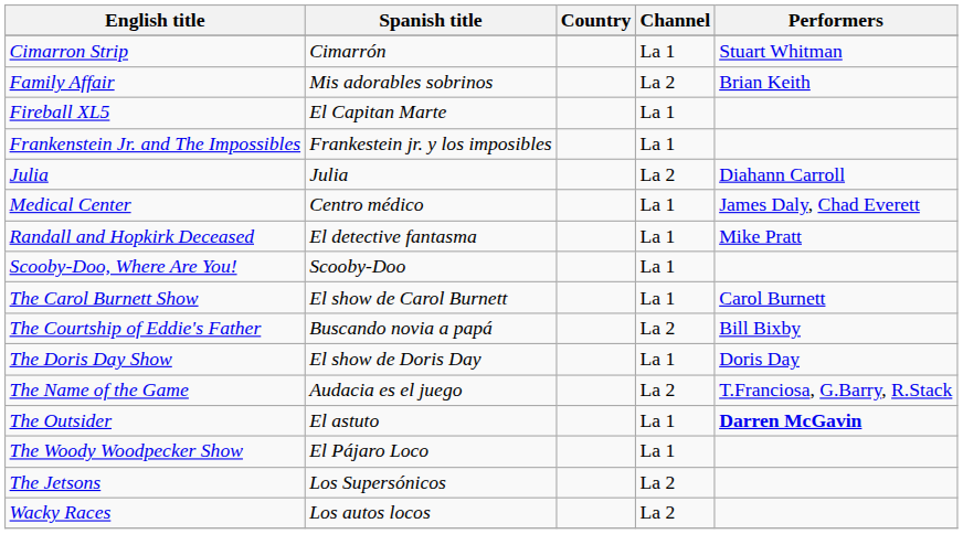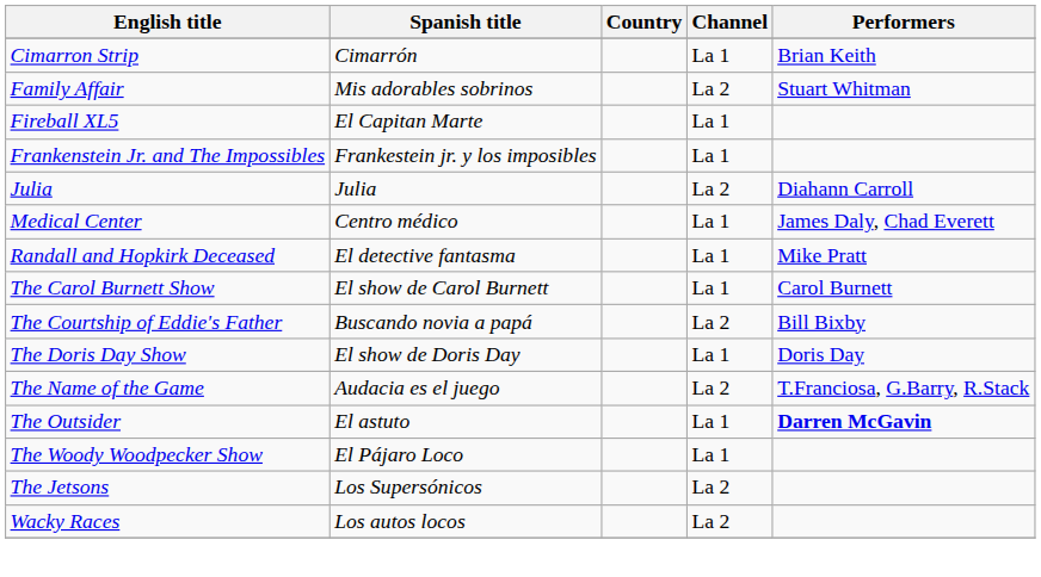 <table class="wikitable sortable">
 <tr bgcolor="#ececec" valign=top>
 <th>English title</th>
 <th>Spanish title</th>
 <th>Country</th>
 <th>Channel</th>
 <th>Performers</th>
 </tr>
 <tr>
 </tr>
 <tr>
 <td><em><a href='#'>Cimarron Strip</a></em></td>
 <td><em>Cimarrón</em></td>
 <td></td>
 <td>La 1</td>
-<td><a href='#'>Stuart Whitman</a></td>
+<td><a href='#'>Brian Keith</a></td>
 </tr>
 <tr>
 <td><em><a href='#'>Family Affair</a></em></td>
 <td><em>Mis adorables sobrinos</em></td>
 <td></td>
 <td>La 2</td>
-<td><a href='#'>Brian Keith</a></td>
+<td><a href='#'>Stuart Whitman</a></td>
 </tr>
 <tr>
 <td><em><a href='#'>Fireball XL5</a></em></td>
 <td><em>El Capitan Marte</em></td>
 <td></td>
 <td>La 1</td>
 <td></td>
 </tr>
 <tr>
 <td><em><a href='#'>Frankenstein Jr. and The Impossibles</a></em></td>
 <td><em>Frankestein jr. y los imposibles</em></td>
 <td></td>
 <td>La 1</td>
 <td></td>
 </tr>
 <tr>
 <td><em><a href='#'>Julia</a></em></td>
 <td><em>Julia</em></td>
 <td></td>
 <td>La 2</td>
 <td><a href='#'>Diahann Carroll</a></td>
 </tr>
 <tr>
 <td><em><a href='#'>Medical Center</a></em></td>
 <td><em>Centro médico</em></td>
 <td></td>
 <td>La 1</td>
 <td><a href='#'>James Daly</a>, <a href='#'>Chad Everett</a></td>
 </tr>
 <tr>
 <td><em><a href='#'>Randall and Hopkirk Deceased</a></em></td>
 <td><em>El detective fantasma</em></td>
 <td></td>
 <td>La 1</td>
 <td><a href='#'>Mike Pratt</a></td>
-</tr>
-<tr>
-<td><em><a href='#'>Scooby-Doo, Where Are You!</a></em></td>
-<td><em>Scooby-Doo</em></td>
-<td></td>
-<td>La 1</td>
-<td></td>
 </tr>
 <tr>
 <td><em><a href='#'>The Carol Burnett Show</a></em></td>
 <td><em>El show de Carol Burnett</em></td>
 <td></td>
 <td>La 1</td>
 <td><a href='#'>Carol Burnett</a></td>
 </tr>
 <tr>
 <td><em><a href='#'>The Courtship of Eddie's Father</a></em></td>
 <td><em>Buscando novia a papá</em></td>
 <td></td>
 <td>La 2</td>
 <td><a href='#'>Bill Bixby</a></td>
 </tr>
 <tr>
 <td><em><a href='#'>The Doris Day Show</a></em></td>
 <td><em>El show de Doris Day</em></td>
 <td></td>
 <td>La 1</td>
 <td><a href='#'>Doris Day</a></td>
 </tr>
 <tr>
 <td><em><a href='#'>The Name of the Game</a></em></td>
 <td><em> Audacia es el juego</em></td>
 <td></td>
 <td>La 2</td>
 <td><a href='#'>T.Franciosa</a>, <a href='#'>G.Barry</a>, <a href='#'>R.Stack</a></td>
 </tr>
 <tr>
 <td><em><a href='#'>The Outsider</a></em></td>
 <td><em> El astuto</em></td>
 <td></td>
 <td>La 1</td>
 <td><strong><a href='#'>Darren McGavin</a></strong></td>
 </tr>
 <tr>
 <td><em><a href='#'>The Woody Woodpecker Show</a></em></td>
 <td><em> El Pájaro Loco</em></td>
 <td></td>
 <td>La 1</td>
 <td></td>
 </tr>
 <tr>
 <td><em><a href='#'>The Jetsons</a></em></td>
 <td><em>Los Supersónicos</em></td>
 <td></td>
 <td>La 2</td>
 <td></td>
 </tr>
 <tr>
 <td><em><a href='#'>Wacky Races</a></em></td>
 <td><em>Los autos locos</em></td>
 <td></td>
 <td>La 2</td>
 <td></td>
 </tr>
 <tr>
 </tr>
 </table>
